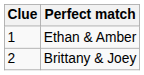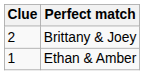 <table class="wikitable">
 <tr valign="bottom">
 <th>Clue</th>
 <th>Perfect match</th>
 </tr>
+<tr>
+<td>2</td>
+<td>Brittany & Joey</td>
+</tr>
 <tr valign="top">
 <td>1</td>
 <td>Ethan & Amber</td>
 </tr>
-<tr>
-<td>2</td>
-<td>Brittany & Joey</td>
-</tr>
 </table>
